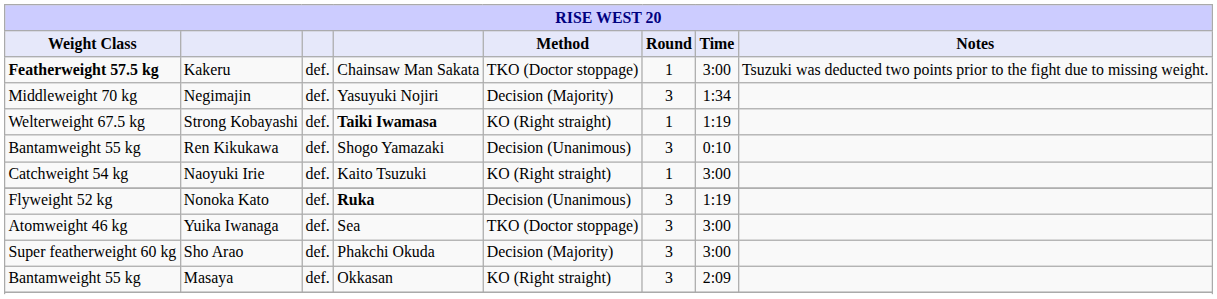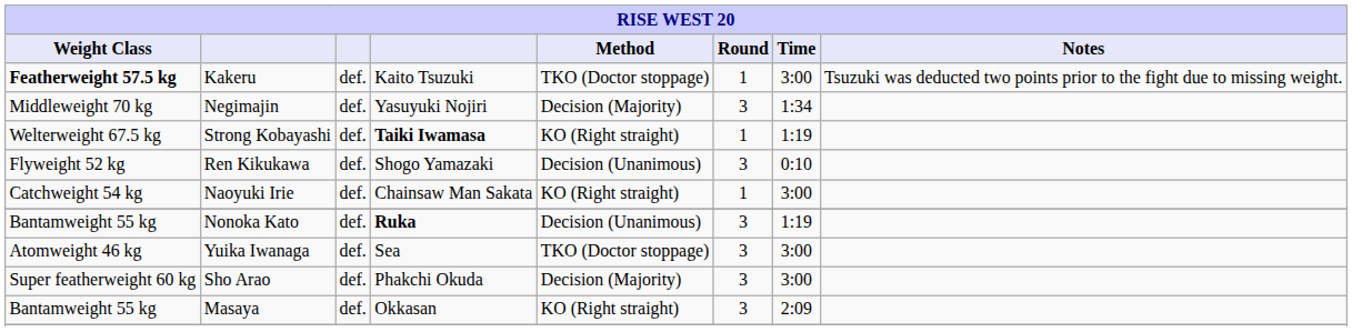 <table class="wikitable" style="font-size: 80%;">
 <tr>
 <th colspan="8" style="background-color: #ccf; color: #000080; text-align: center;"><strong>RISE WEST 20</strong></th>
 </tr>
 <tr>
 <th colspan="1" style="background-color: #E6E8FA; color: #000000; text-align: center;">Weight Class</th>
 <th colspan="1" style="background-color: #E6E8FA; color: #000000; text-align: center;"></th>
 <th colspan="1" style="background-color: #E6E8FA; color: #000000; text-align: center;"></th>
 <th colspan="1" style="background-color: #E6E8FA; color: #000000; text-align: center;"></th>
 <th colspan="1" style="background-color: #E6E8FA; color: #000000; text-align: center;">Method</th>
 <th colspan="1" style="background-color: #E6E8FA; color: #000000; text-align: center;">Round</th>
 <th colspan="1" style="background-color: #E6E8FA; color: #000000; text-align: center;">Time</th>
 <th colspan="1" style="background-color: #E6E8FA; color: #000000; text-align: center;">Notes</th>
 </tr>
 <tr>
 <td><strong>Featherweight 57.5 kg</strong></td>
 <td> Kakeru</td>
 <td align="center">def.</td>
-<td> Chainsaw Man Sakata</td>
+<td> Kaito Tsuzuki</td>
 <td>TKO (Doctor stoppage)</td>
 <td align="center">1</td>
 <td align="center">3:00</td>
 <td>Tsuzuki was deducted two points prior to the fight due to missing weight.</td>
 </tr>
 <tr>
 <td>Middleweight 70 kg</td>
 <td> Negimajin</td>
 <td align="center">def.</td>
 <td> Yasuyuki Nojiri</td>
 <td>Decision (Majority)</td>
 <td align="center">3</td>
 <td align="center">1:34</td>
 <td></td>
 </tr>
 <tr>
 <td>Welterweight 67.5 kg</td>
 <td> Strong Kobayashi</td>
 <td align="center">def.</td>
 <td><strong> Taiki Iwamasa</strong></td>
 <td>KO (Right straight)</td>
 <td align="center">1</td>
 <td align="center">1:19</td>
 <td></td>
 </tr>
 <tr>
-<td>Bantamweight 55 kg</td>
+<td>Flyweight 52 kg</td>
 <td> Ren Kikukawa</td>
 <td align="center">def.</td>
 <td> Shogo Yamazaki</td>
 <td>Decision (Unanimous)</td>
 <td align="center">3</td>
 <td align="center">0:10</td>
 <td></td>
 </tr>
 <tr>
 <td>Catchweight 54 kg</td>
 <td> Naoyuki Irie</td>
 <td align="center">def.</td>
-<td> Kaito Tsuzuki</td>
+<td> Chainsaw Man Sakata</td>
 <td>KO (Right straight)</td>
 <td align="center">1</td>
 <td align="center">3:00</td>
 <td></td>
 </tr>
 <tr>
 </tr>
 <tr>
-<td>Flyweight 52 kg</td>
+<td>Bantamweight 55 kg</td>
 <td> Nonoka Kato</td>
 <td align="center">def.</td>
 <td><strong> Ruka</strong></td>
 <td>Decision (Unanimous)</td>
 <td align="center">3</td>
 <td align="center">1:19</td>
 <td></td>
 </tr>
 <tr>
 <td>Atomweight 46 kg</td>
 <td> Yuika Iwanaga</td>
 <td align="center">def.</td>
 <td> Sea</td>
 <td>TKO (Doctor stoppage)</td>
 <td align="center">3</td>
 <td align="center">3:00</td>
 <td></td>
 </tr>
 <tr>
 <td>Super featherweight 60 kg</td>
 <td> Sho Arao</td>
 <td align="center">def.</td>
 <td> Phakchi Okuda</td>
 <td>Decision (Majority)</td>
 <td align="center">3</td>
 <td align="center">3:00</td>
 <td></td>
 </tr>
 <tr>
 <td>Bantamweight 55 kg</td>
 <td> Masaya</td>
 <td align="center">def.</td>
 <td> Okkasan</td>
 <td>KO (Right straight)</td>
 <td align="center">3</td>
 <td align="center">2:09</td>
 <td></td>
 </tr>
 <tr>
 </tr>
 <tr>
 </tr>
 </table>
